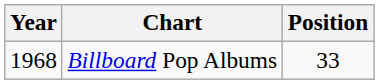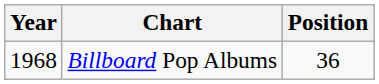 <table class="wikitable">
 <tr>
 <th>Year</th>
 <th>Chart</th>
 <th>Position</th>
 </tr>
 <tr>
 <td rowspan="2">1968</td>
 <td><em><a href='#'>Billboard</a></em> Pop Albums</td>
-<td align="center">33</td>
+<td align="center">36</td>
 </tr>
 </table>
